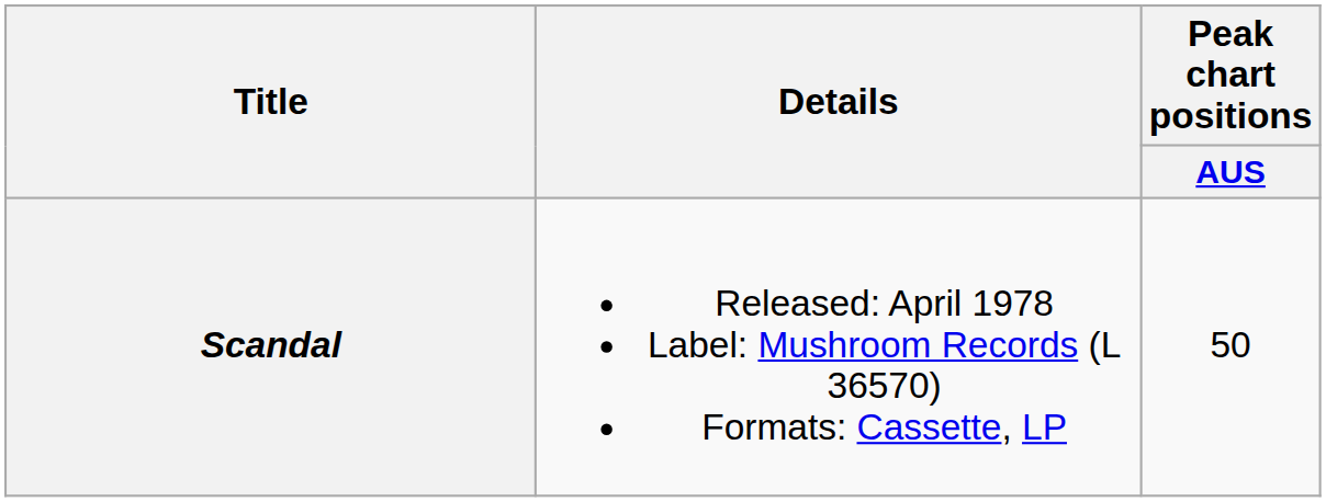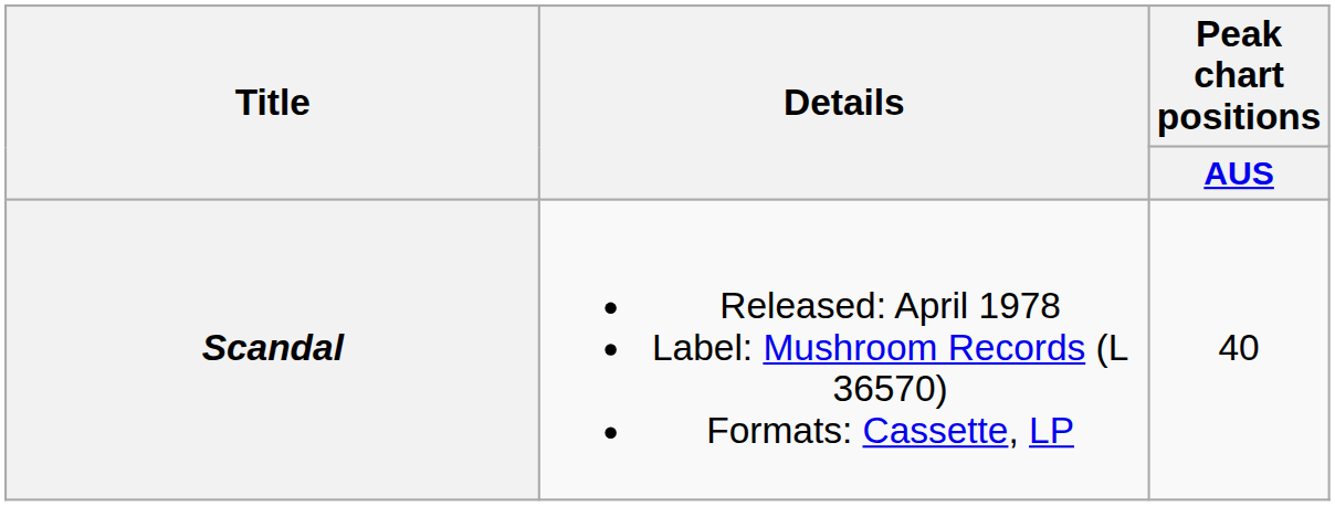 <table class="wikitable plainrowheaders" style="text-align:center;" border="1">
 <tr>
 <th scope="col" rowspan="2" style="width:14em;">Title</th>
 <th scope="col" rowspan="2" style="width:16em;">Details</th>
 <th scope="col" colspan="1">Peak chart positions</th>
 </tr>
 <tr>
 <th scope="col" style="width:3em;font-size:90%;"><a href='#'>AUS</a><br></th>
 </tr>
 <tr>
 <th scope="row"><em>Scandal</em></th>
 <td><br><ul><li>Released: April 1978</li><li>Label: <a href='#'>Mushroom Records</a> (L 36570)</li><li>Formats: <a href='#'>Cassette</a>, <a href='#'>LP</a></li></ul></td>
-<td align="center">50</td>
+<td align="center">40</td>
 </tr>
 </table>
